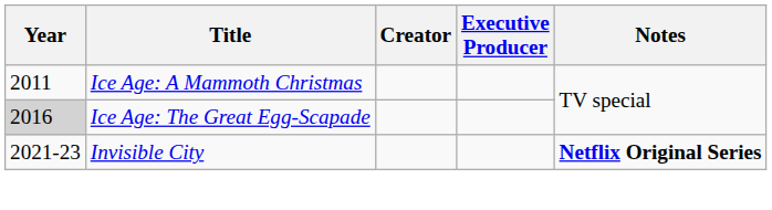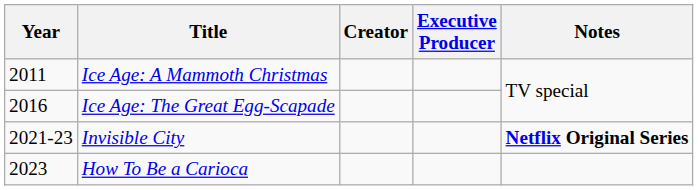 <table class="wikitable" style="font-size: 95%;">
 <tr>
 <th>Year</th>
 <th>Title</th>
 <th>Creator</th>
 <th><a href='#'>Executive<br>Producer</a></th>
 <th>Notes</th>
 </tr>
 <tr>
 <td>2011</td>
 <td><em><a href='#'>Ice Age: A Mammoth Christmas</a></em></td>
 <td></td>
 <td></td>
 <td rowspan=2>TV special</td>
 </tr>
 <tr>
-<td style="background: lightgrey;">2016</td>
+<td>2016</td>
 <td><em><a href='#'>Ice Age: The Great Egg-Scapade</a></em></td>
 <td></td>
 <td></td>
 </tr>
 <tr>
 <td>2021-23</td>
 <td><em><a href='#'>Invisible City</a></em></td>
 <td></td>
 <td></td>
 <td><strong><a href='#'>Netflix</a> Original Series</strong></td>
 </tr>
+<tr>
+<td>2023</td>
+<td><em><a href='#'>How To Be a Carioca</a></em></td>
+<td></td>
+<td></td>
+<td></td>
+</tr>
 </table>
